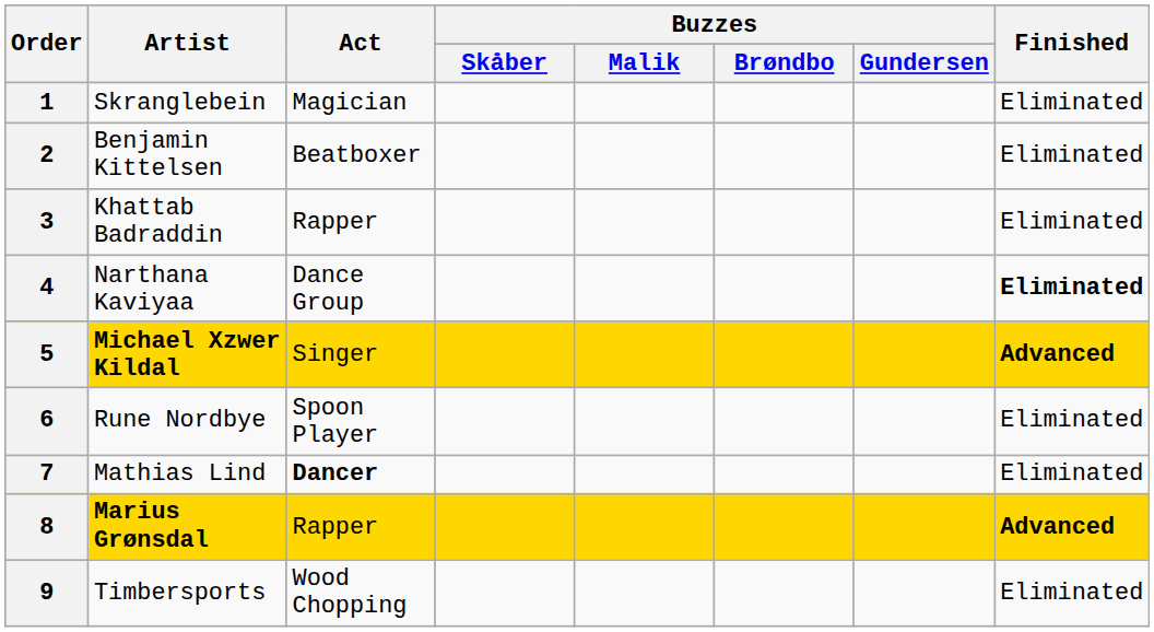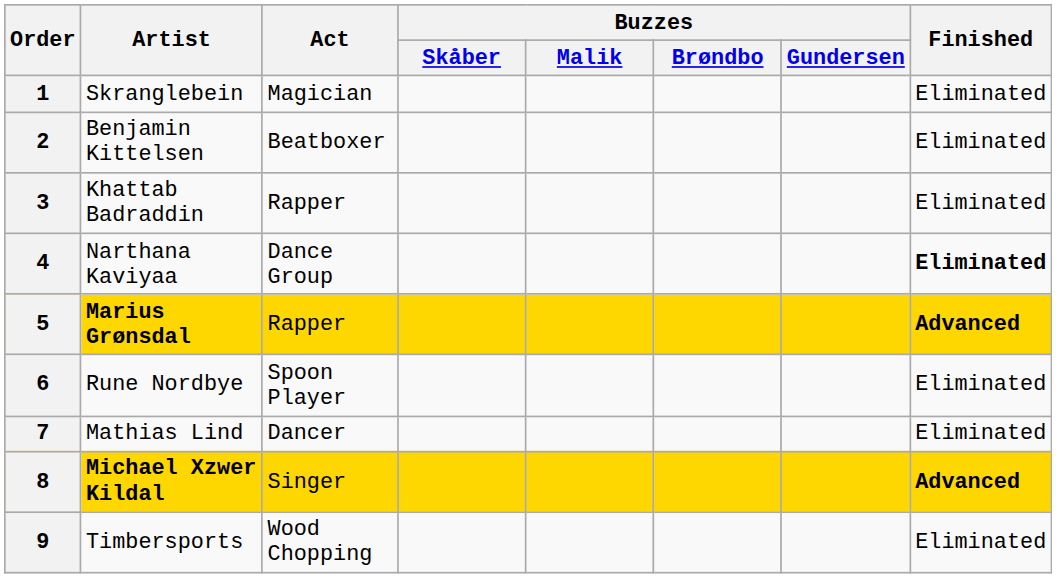 <table class="wikitable sortable" width="100%">
 <tr>
 <th rowspan="2">Order</th>
 <th rowspan="2" class="unsortable">Artist</th>
 <th rowspan="2" class="unsortable">Act</th>
 <th colspan="4">Buzzes</th>
 <th rowspan="2">Finished</th>
 </tr>
 <tr>
 <th width="70"><a href='#'>Skåber</a></th>
 <th width="70"><a href='#'>Malik</a></th>
 <th width="70"><a href='#'>Brøndbo</a></th>
 <th width="70"><a href='#'>Gundersen</a></th>
 </tr>
 <tr>
 <th>1</th>
 <td>Skranglebein</td>
 <td>Magician</td>
 <td></td>
 <td></td>
 <td></td>
 <td></td>
 <td>Eliminated</td>
 </tr>
 <tr>
 <th>2</th>
 <td>Benjamin Kittelsen</td>
 <td>Beatboxer</td>
 <td></td>
 <td></td>
 <td></td>
 <td></td>
 <td>Eliminated</td>
 </tr>
 <tr>
 <th>3</th>
 <td>Khattab Badraddin</td>
 <td>Rapper</td>
 <td></td>
 <td></td>
 <td></td>
 <td></td>
 <td>Eliminated</td>
 </tr>
 <tr>
 <th>4</th>
 <td>Narthana Kaviyaa</td>
 <td>Dance Group</td>
 <td></td>
 <td></td>
 <td></td>
 <td></td>
 <td><strong>Eliminated</strong></td>
 </tr>
 <tr style="background:gold;">
 <th>5</th>
-<td><strong>Michael Xzwer Kildal</strong></td>
-<td>Singer</td>
+<td><strong>Marius Grønsdal</strong></td>
+<td>Rapper</td>
 <td></td>
 <td></td>
 <td></td>
 <td></td>
 <td><strong>Advanced</strong></td>
 </tr>
 <tr>
 <th>6</th>
 <td>Rune Nordbye</td>
 <td>Spoon Player</td>
 <td></td>
 <td></td>
 <td></td>
 <td style="text-align:center;"></td>
 <td>Eliminated</td>
 </tr>
 <tr>
 <th>7</th>
 <td>Mathias Lind</td>
-<td><strong>Dancer</strong></td>
+<td>Dancer</td>
 <td></td>
 <td></td>
 <td></td>
 <td></td>
 <td>Eliminated</td>
 </tr>
 <tr style="background:gold;">
 <th>8</th>
-<td><strong>Marius Grønsdal</strong></td>
-<td>Rapper</td>
+<td><strong>Michael Xzwer Kildal</strong></td>
+<td>Singer</td>
 <td></td>
 <td></td>
 <td></td>
 <td></td>
 <td><strong>Advanced</strong></td>
 </tr>
 <tr>
 <th>9</th>
 <td>Timbersports</td>
 <td>Wood Chopping</td>
 <td></td>
 <td></td>
 <td></td>
 <td></td>
 <td>Eliminated</td>
 </tr>
 </table>
